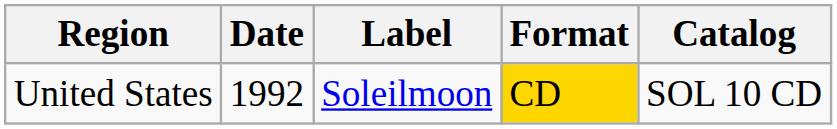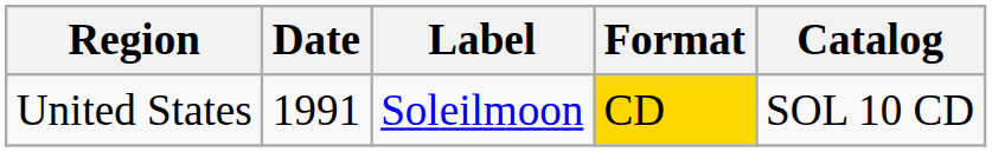 <table class="wikitable">
 <tr>
 <th>Region</th>
 <th>Date</th>
 <th>Label</th>
 <th>Format</th>
 <th>Catalog</th>
 </tr>
 <tr>
 <td>United States</td>
-<td>1992</td>
+<td>1991</td>
 <td><a href='#'>Soleilmoon</a></td>
 <td style="background: gold;">CD</td>
 <td>SOL 10 CD</td>
 </tr>
 </table>
